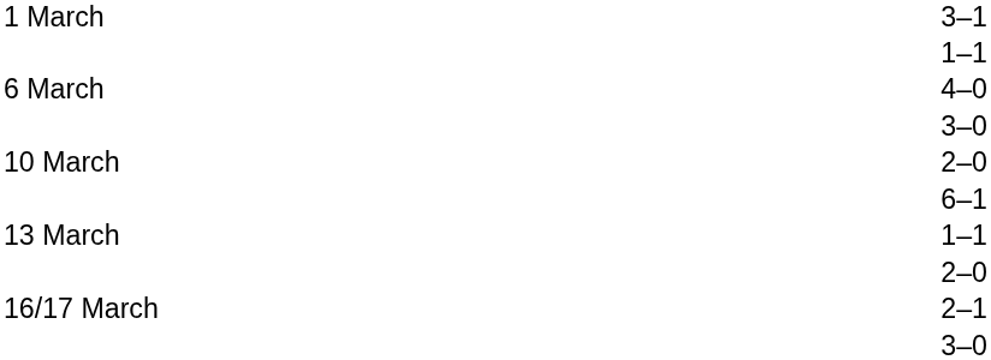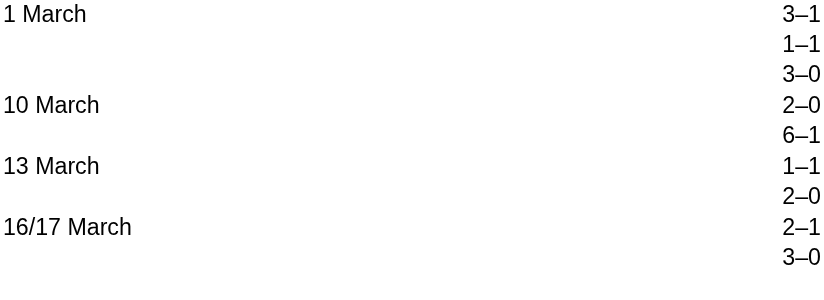 <table cellspacing=1 width=70%>
 <tr>
 <th width=25%></th>
 <th width=30%></th>
 <th width=15%></th>
 <th width=30%></th>
 </tr>
 <tr>
 <td>1 March</td>
 <td align=right></td>
 <td align=center>3–1</td>
 <td></td>
 </tr>
 <tr>
 <td></td>
 <td align=right></td>
 <td align=center>1–1</td>
-<td></td>
-</tr>
-<tr>
-<td>6 March</td>
-<td align=right></td>
-<td align=center>4–0</td>
 <td></td>
 </tr>
 <tr>
 <td></td>
 <td align=right></td>
 <td align=center>3–0</td>
 <td></td>
 </tr>
 <tr>
 <td>10 March</td>
 <td align=right></td>
 <td align=center>2–0</td>
 <td></td>
 </tr>
 <tr>
 <td></td>
 <td align=right></td>
 <td align=center>6–1</td>
 <td></td>
 </tr>
 <tr>
 <td>13 March</td>
 <td align=right></td>
 <td align=center>1–1</td>
 <td></td>
 </tr>
 <tr>
 <td></td>
 <td align=right></td>
 <td align=center>2–0</td>
 <td></td>
 </tr>
 <tr>
 <td>16/17 March</td>
 <td align=right></td>
 <td align=center>2–1</td>
 <td></td>
 </tr>
 <tr>
 <td></td>
 <td align=right></td>
 <td align=center>3–0</td>
 <td></td>
 </tr>
 </table>
